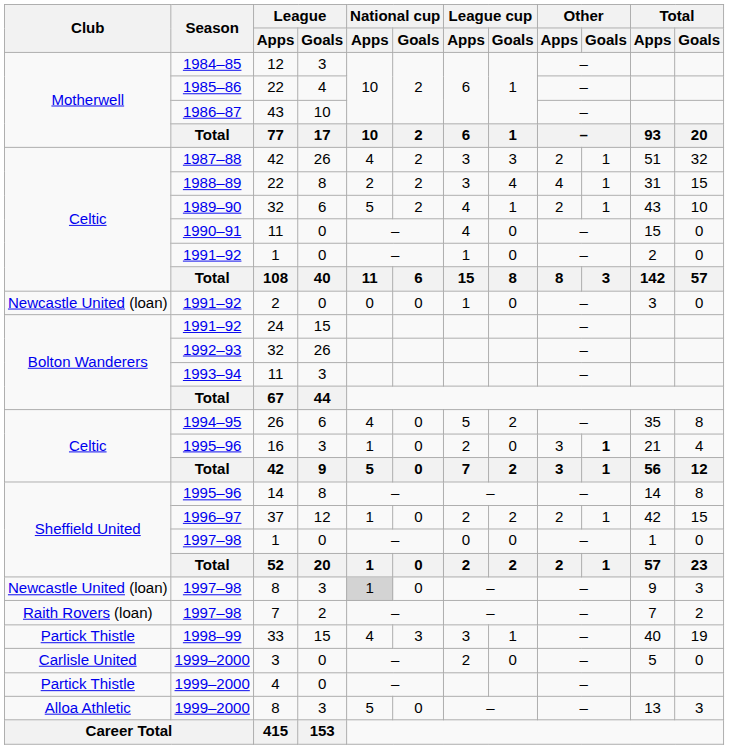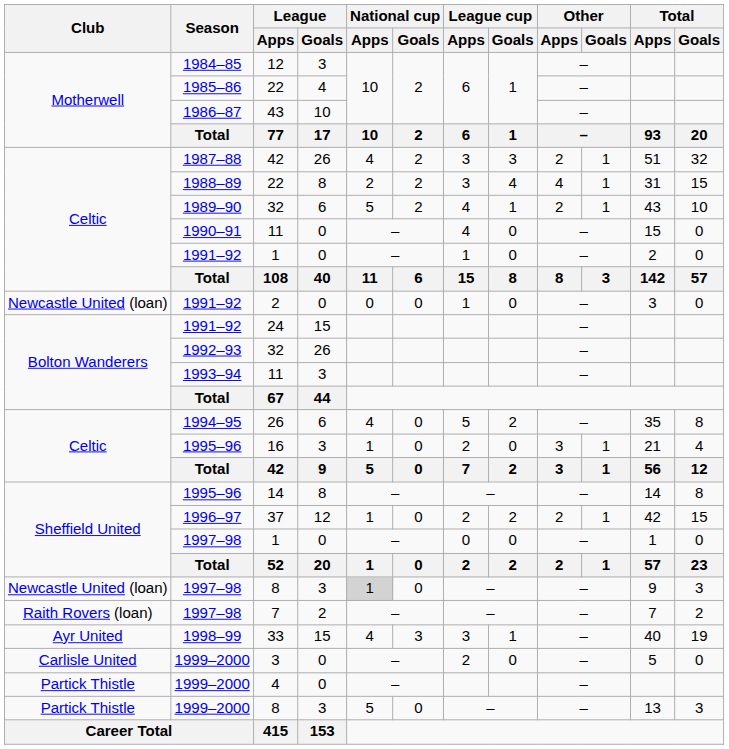 <table class="wikitable" style="text-align:center">
 <tr>
 <th rowspan="2">Club</th>
 <th rowspan="2">Season</th>
 <th colspan="2">League</th>
 <th colspan="2">National cup</th>
 <th colspan="2">League cup</th>
 <th colspan="2">Other</th>
 <th colspan="2">Total</th>
 </tr>
 <tr>
 <th>Apps</th>
 <th>Goals</th>
 <th>Apps</th>
 <th>Goals</th>
 <th>Apps</th>
 <th>Goals</th>
 <th>Apps</th>
 <th>Goals</th>
 <th>Apps</th>
 <th>Goals</th>
 </tr>
 <tr>
 <td rowspan="4"><a href='#'>Motherwell</a></td>
 <td><a href='#'>1984–85</a></td>
 <td>12</td>
 <td>3</td>
 <td rowspan = "3">10</td>
 <td rowspan = "3">2</td>
 <td rowspan = "3">6</td>
 <td rowspan = "3">1</td>
 <td colspan="2">–</td>
 <td></td>
 <td></td>
 </tr>
 <tr>
 <td><a href='#'>1985–86</a></td>
 <td>22</td>
 <td>4</td>
 <td colspan="2">–</td>
 <td></td>
 <td></td>
 </tr>
 <tr>
 <td><a href='#'>1986–87</a></td>
 <td>43</td>
 <td>10</td>
 <td colspan="2">–</td>
 <td></td>
 <td></td>
 </tr>
 <tr>
 <th>Total</th>
 <th>77</th>
 <th>17</th>
 <th>10</th>
 <th>2</th>
 <th>6</th>
 <th>1</th>
 <th colspan="2">–</th>
 <th>93</th>
 <th>20</th>
 </tr>
 <tr>
 <td rowspan="6"><a href='#'>Celtic</a></td>
 <td><a href='#'>1987–88</a></td>
 <td>42</td>
 <td>26</td>
 <td>4</td>
 <td>2</td>
 <td>3</td>
 <td>3</td>
 <td>2</td>
 <td>1</td>
 <td>51</td>
 <td>32</td>
 </tr>
 <tr>
 <td><a href='#'>1988–89</a></td>
 <td>22</td>
 <td>8</td>
 <td>2</td>
 <td>2</td>
 <td>3</td>
 <td>4</td>
 <td>4</td>
 <td>1</td>
 <td>31</td>
 <td>15</td>
 </tr>
 <tr>
 <td><a href='#'>1989–90</a></td>
 <td>32</td>
 <td>6</td>
 <td>5</td>
 <td>2</td>
 <td>4</td>
 <td>1</td>
 <td>2</td>
 <td>1</td>
 <td>43</td>
 <td>10</td>
 </tr>
 <tr>
 <td><a href='#'>1990–91</a></td>
 <td>11</td>
 <td>0</td>
 <td colspan="2">–</td>
 <td>4</td>
 <td>0</td>
 <td colspan="2">–</td>
 <td>15</td>
 <td>0</td>
 </tr>
 <tr>
 <td><a href='#'>1991–92</a></td>
 <td>1</td>
 <td>0</td>
 <td colspan="2">–</td>
 <td>1</td>
 <td>0</td>
 <td colspan="2">–</td>
 <td>2</td>
 <td>0</td>
 </tr>
 <tr>
 <th>Total</th>
 <th>108</th>
 <th>40</th>
 <th>11</th>
 <th>6</th>
 <th>15</th>
 <th>8</th>
 <th>8</th>
 <th>3</th>
 <th>142</th>
 <th>57</th>
 </tr>
 <tr>
 <td><a href='#'>Newcastle United</a> (loan)</td>
 <td><a href='#'>1991–92</a></td>
 <td>2</td>
 <td>0</td>
 <td>0</td>
 <td>0</td>
 <td>1</td>
 <td>0</td>
 <td colspan="2">–</td>
 <td>3</td>
 <td>0</td>
 </tr>
 <tr>
 <td rowspan = "4"><a href='#'>Bolton Wanderers</a></td>
 <td><a href='#'>1991–92</a></td>
 <td>24</td>
 <td>15</td>
 <td></td>
 <td></td>
 <td></td>
 <td></td>
 <td colspan="2">–</td>
 <td></td>
 <td></td>
 </tr>
 <tr>
 <td><a href='#'>1992–93</a></td>
 <td>32</td>
 <td>26</td>
 <td></td>
 <td></td>
 <td></td>
 <td></td>
 <td colspan="2">–</td>
 <td></td>
 <td></td>
 </tr>
 <tr>
 <td><a href='#'>1993–94</a></td>
 <td>11</td>
 <td>3</td>
 <td></td>
 <td></td>
 <td></td>
 <td></td>
 <td colspan="2">–</td>
 <td></td>
 <td></td>
 </tr>
 <tr>
 <th>Total</th>
 <th>67</th>
 <th>44</th>
 </tr>
 <tr>
 <td rowspan = "3"><a href='#'>Celtic</a></td>
 <td><a href='#'>1994–95</a></td>
 <td>26</td>
 <td>6</td>
 <td>4</td>
 <td>0</td>
 <td>5</td>
 <td>2</td>
 <td colspan="2">–</td>
 <td>35</td>
 <td>8</td>
 </tr>
 <tr>
 <td><a href='#'>1995–96</a></td>
 <td>16</td>
 <td>3</td>
 <td>1</td>
 <td>0</td>
 <td>2</td>
 <td>0</td>
 <td>3</td>
-<td><strong>1</strong></td>
+<td>1</td>
 <td>21</td>
 <td>4</td>
 </tr>
 <tr>
 <th>Total</th>
 <th>42</th>
 <th>9</th>
 <th>5</th>
 <th>0</th>
 <th>7</th>
 <th>2</th>
 <th>3</th>
 <th>1</th>
 <th>56</th>
 <th>12</th>
 </tr>
 <tr>
 <td rowspan = "4"><a href='#'>Sheffield United</a></td>
 <td><a href='#'>1995–96</a></td>
 <td>14</td>
 <td>8</td>
 <td colspan="2">–</td>
 <td colspan="2">–</td>
 <td colspan="2">–</td>
 <td>14</td>
 <td>8</td>
 </tr>
 <tr>
 <td><a href='#'>1996–97</a></td>
 <td>37</td>
 <td>12</td>
 <td>1</td>
 <td>0</td>
 <td>2</td>
 <td>2</td>
 <td>2</td>
 <td>1</td>
 <td>42</td>
 <td>15</td>
 </tr>
 <tr>
 <td><a href='#'>1997–98</a></td>
 <td>1</td>
 <td>0</td>
 <td colspan="2">–</td>
 <td>0</td>
 <td>0</td>
 <td colspan="2">–</td>
 <td>1</td>
 <td>0</td>
 </tr>
 <tr>
 <th>Total</th>
 <th>52</th>
 <th>20</th>
 <th>1</th>
 <th>0</th>
 <th>2</th>
 <th>2</th>
 <th>2</th>
 <th>1</th>
 <th>57</th>
 <th>23</th>
 </tr>
 <tr>
 <td><a href='#'>Newcastle United</a> (loan)</td>
 <td><a href='#'>1997–98</a></td>
 <td>8</td>
 <td>3</td>
 <td style="background: lightgrey;">1</td>
 <td>0</td>
 <td colspan="2">–</td>
 <td colspan="2">–</td>
 <td>9</td>
 <td>3</td>
 </tr>
 <tr>
 <td><a href='#'>Raith Rovers</a> (loan)</td>
 <td><a href='#'>1997–98</a></td>
 <td>7</td>
 <td>2</td>
 <td colspan="2">–</td>
 <td colspan="2">–</td>
 <td colspan="2">–</td>
 <td>7</td>
 <td>2</td>
 </tr>
 <tr>
-<td><a href='#'>Partick Thistle</a></td>
+<td><a href='#'>Ayr United</a></td>
 <td><a href='#'>1998–99</a></td>
 <td>33</td>
 <td>15</td>
 <td>4</td>
 <td>3</td>
 <td>3</td>
 <td>1</td>
 <td colspan="2">–</td>
 <td>40</td>
 <td>19</td>
 </tr>
 <tr>
 <td><a href='#'>Carlisle United</a></td>
 <td><a href='#'>1999–2000</a></td>
 <td>3</td>
 <td>0</td>
 <td colspan="2">–</td>
 <td>2</td>
 <td>0</td>
 <td colspan="2">–</td>
 <td>5</td>
 <td>0</td>
 </tr>
 <tr>
 <td><a href='#'>Partick Thistle</a></td>
 <td><a href='#'>1999–2000</a></td>
 <td>4</td>
 <td>0</td>
 <td colspan="2">–</td>
 <td></td>
 <td></td>
 <td colspan="2">–</td>
 <td></td>
 <td></td>
 </tr>
 <tr>
-<td><a href='#'>Alloa Athletic</a></td>
+<td><a href='#'>Partick Thistle</a></td>
 <td><a href='#'>1999–2000</a></td>
 <td>8</td>
 <td>3</td>
 <td>5</td>
 <td>0</td>
 <td colspan="2">–</td>
 <td colspan="2">–</td>
 <td>13</td>
 <td>3</td>
 </tr>
 <tr>
 <th colspan = "2">Career Total</th>
 <th>415</th>
 <th>153</th>
 </tr>
 </table>
